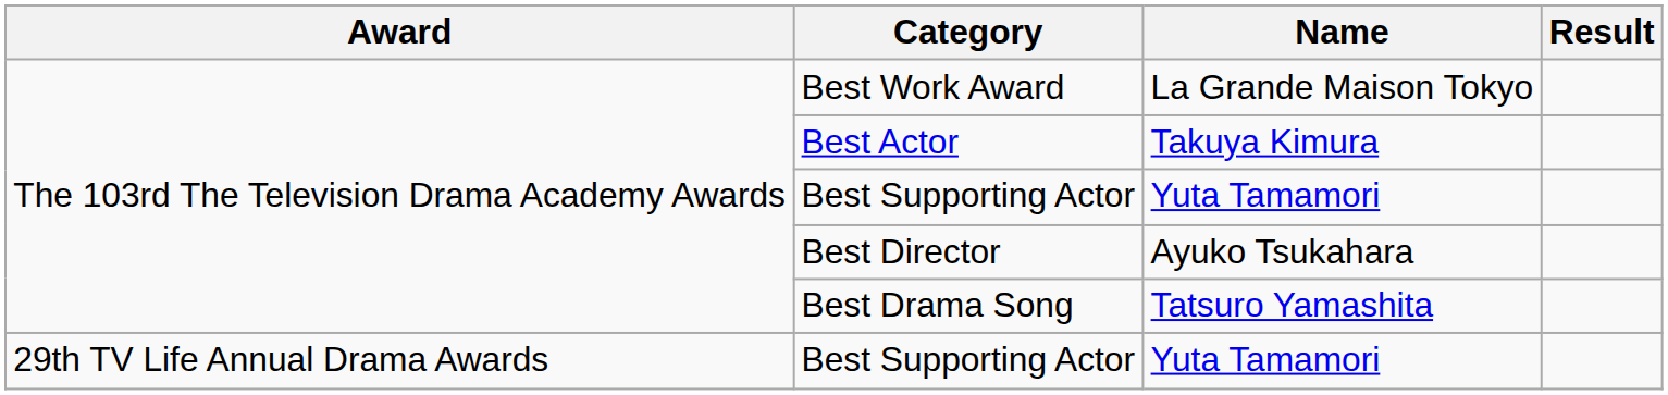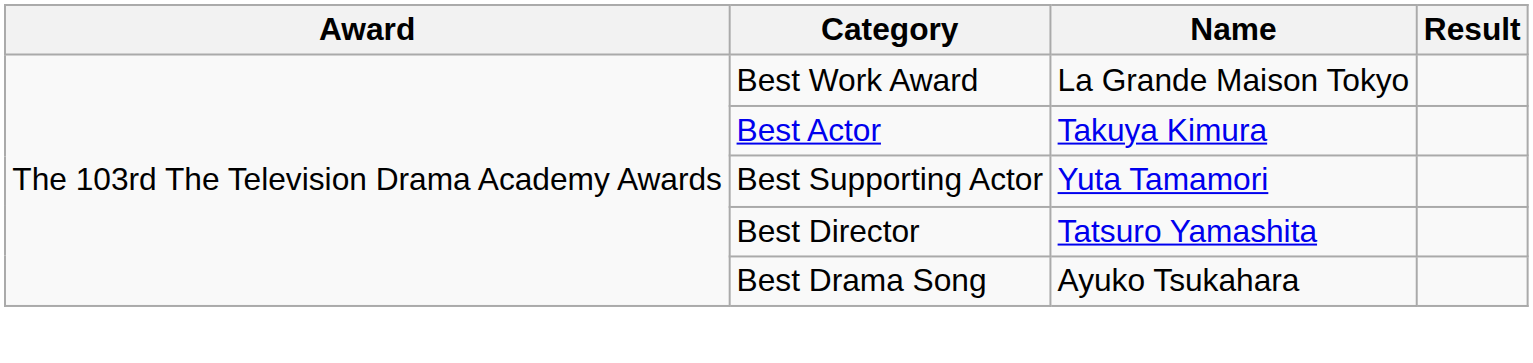 <table class="wikitable">
 <tr>
 <th>Award</th>
 <th>Category</th>
 <th>Name</th>
 <th>Result</th>
 </tr>
 <tr>
 <td rowspan="5">The 103rd The Television Drama Academy Awards</td>
 <td>Best Work Award</td>
 <td>La Grande Maison Tokyo</td>
 <td></td>
 </tr>
 <tr>
 <td><a href='#'>Best Actor</a></td>
 <td><a href='#'>Takuya Kimura</a></td>
 <td></td>
 </tr>
 <tr>
 <td>Best Supporting Actor</td>
 <td><a href='#'>Yuta Tamamori</a></td>
 <td></td>
 </tr>
 <tr>
 <td>Best Director</td>
-<td>Ayuko Tsukahara</td>
+<td><a href='#'>Tatsuro Yamashita</a></td>
 <td></td>
 </tr>
 <tr>
 <td>Best Drama Song</td>
-<td><a href='#'>Tatsuro Yamashita</a></td>
-<td></td>
-</tr>
-<tr>
-<td>29th TV Life Annual Drama Awards</td>
-<td>Best Supporting Actor</td>
-<td><a href='#'>Yuta Tamamori</a></td>
+<td>Ayuko Tsukahara</td>
 <td></td>
 </tr>
 </table>
